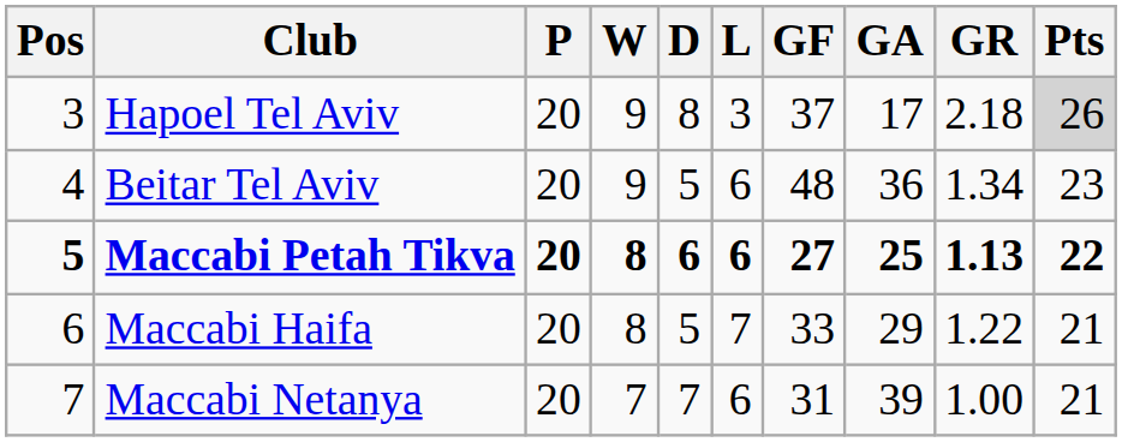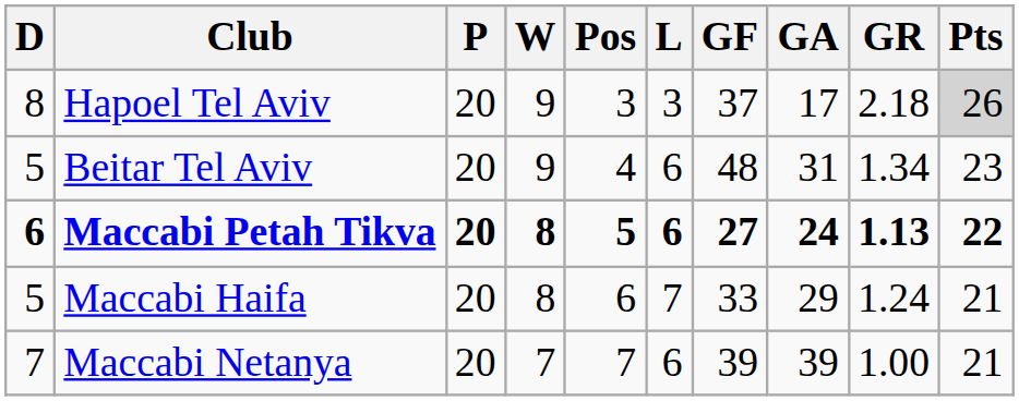 <table class="wikitable" style="text-align:right">
 <tr>
-<th>Pos</th>
+<th>D</th>
 <th>Club</th>
 <th>P</th>
 <th>W</th>
-<th>D</th>
+<th>Pos</th>
 <th>L</th>
 <th>GF</th>
 <th>GA</th>
 <th>GR</th>
 <th>Pts</th>
 </tr>
 <tr>
-<td>3</td>
+<td>8</td>
 <td align=left><a href='#'>Hapoel Tel Aviv</a></td>
 <td>20</td>
 <td>9</td>
-<td>8</td>
+<td>3</td>
 <td>3</td>
 <td>37</td>
 <td>17</td>
 <td>2.18</td>
 <td style="background: lightgrey;">26</td>
 </tr>
 <tr>
-<td>4</td>
+<td>5</td>
 <td align=left><a href='#'>Beitar Tel Aviv</a></td>
 <td>20</td>
 <td>9</td>
-<td>5</td>
+<td>4</td>
 <td>6</td>
 <td>48</td>
-<td>36</td>
+<td>31</td>
 <td>1.34</td>
 <td>23</td>
 </tr>
 <tr>
-<td><strong>5</strong></td>
+<td><strong>6</strong></td>
 <td align=left><strong><a href='#'>Maccabi Petah Tikva</a></strong></td>
 <td><strong>20</strong></td>
 <td><strong>8</strong></td>
-<td><strong>6</strong></td>
+<td><strong>5</strong></td>
 <td><strong>6</strong></td>
 <td><strong>27</strong></td>
-<td><strong>25</strong></td>
+<td><strong>24</strong></td>
 <td><strong>1.13</strong></td>
 <td><strong>22</strong></td>
 </tr>
 <tr>
-<td>6</td>
+<td>5</td>
 <td align=left><a href='#'>Maccabi Haifa</a></td>
 <td>20</td>
 <td>8</td>
-<td>5</td>
+<td>6</td>
 <td>7</td>
 <td>33</td>
 <td>29</td>
-<td>1.22</td>
+<td>1.24</td>
 <td>21</td>
 </tr>
 <tr>
 <td>7</td>
 <td align=left><a href='#'>Maccabi Netanya</a></td>
 <td>20</td>
 <td>7</td>
 <td>7</td>
 <td>6</td>
-<td>31</td>
+<td>39</td>
 <td>39</td>
 <td>1.00</td>
 <td>21</td>
 </tr>
 </table>
